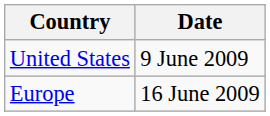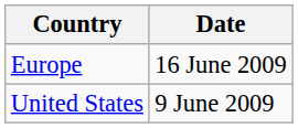 <table class="wikitable">
 <tr>
 <th>Country</th>
 <th>Date</th>
 </tr>
 <tr>
+<td><a href='#'>Europe</a></td>
+<td>16 June 2009</td>
+</tr>
+<tr>
 <td><a href='#'>United States</a></td>
 <td>9 June 2009</td>
 </tr>
-<tr>
-<td><a href='#'>Europe</a></td>
-<td>16 June 2009</td>
-</tr>
 </table>
